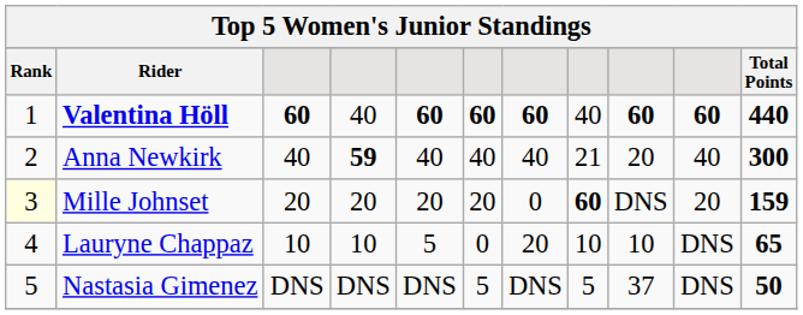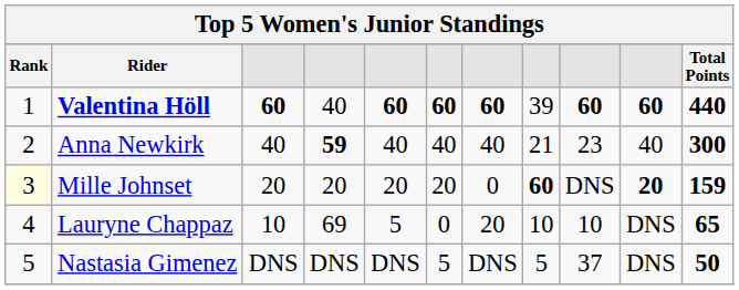 <table class="wikitable sortable">
 <tr>
 <th colspan=27 align="center"><strong>Top 5 Women's Junior Standings</strong></th>
 </tr>
 <tr>
 </tr>
 <tr style="font-size:8pt;font-weight:bold">
 <th align="center">Rank</th>
 <th align="center">Rider</th>
 <th class=unsortable style="background:#E5E4E2;"><small></small></th>
 <th class=unsortable style="background:#E5E4E2;"><small></small></th>
 <th class=unsortable style="background:#E5E4E2;"><small></small></th>
 <th class=unsortable style="background:#E5E4E2;"><small></small></th>
 <th class=unsortable style="background:#E5E4E2;"><small></small></th>
 <th class=unsortable style="background:#E5E4E2;"><small></small></th>
 <th class=unsortable style="background:#E5E4E2;"><small></small></th>
 <th class=unsortable style="background:#E5E4E2;"><small></small></th>
 <th align="center">Total<br>Points</th>
 </tr>
 <tr>
 <td align=center>1</td>
 <td> <strong><a href='#'>Valentina Höll</a></strong></td>
 <td align=center><strong>60</strong></td>
 <td align=center>40</td>
 <td align=center><strong>60</strong></td>
 <td align=center><strong>60</strong></td>
 <td align=center><strong>60</strong></td>
-<td align=center>40</td>
+<td align=center>39</td>
 <td align=center><strong>60</strong></td>
 <td align=center><strong>60</strong></td>
 <td align=center><strong>440</strong></td>
 </tr>
 <tr>
 <td align=center>2</td>
 <td> <a href='#'>Anna Newkirk</a></td>
 <td align=center>40</td>
 <td align=center><strong>59</strong></td>
 <td align=center>40</td>
 <td align=center>40</td>
 <td align=center>40</td>
 <td align=center>21</td>
-<td align=center>20</td>
+<td align=center>23</td>
 <td align=center>40</td>
 <td align=center><strong>300</strong></td>
 </tr>
 <tr>
 <td align=center style="background: lightyellow;">3</td>
 <td> <a href='#'>Mille Johnset</a></td>
 <td align=center>20</td>
 <td align=center>20</td>
 <td align=center>20</td>
 <td align=center>20</td>
 <td align=center>0</td>
 <td align=center><strong>60</strong></td>
 <td align=center>DNS</td>
-<td align=center>20</td>
+<td align=center><strong>20</strong></td>
 <td align=center><strong>159</strong></td>
 </tr>
 <tr>
 <td align=center>4</td>
 <td> <a href='#'>Lauryne Chappaz</a></td>
 <td align=center>10</td>
-<td align=center>10</td>
+<td align=center>69</td>
 <td align=center>5</td>
 <td align=center>0</td>
 <td align=center>20</td>
 <td align=center>10</td>
 <td align=center>10</td>
 <td align=center>DNS</td>
 <td align=center><strong>65</strong></td>
 </tr>
 <tr>
 <td align=center>5</td>
 <td> <a href='#'>Nastasia Gimenez</a></td>
 <td align=center>DNS</td>
 <td align=center>DNS</td>
 <td align=center>DNS</td>
 <td align=center>5</td>
 <td align=center>DNS</td>
 <td align=center>5</td>
 <td align=center>37</td>
 <td align=center>DNS</td>
 <td align=center><strong>50</strong></td>
 </tr>
 <tr>
 </tr>
 </table>
